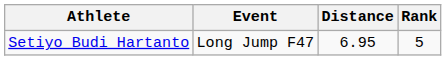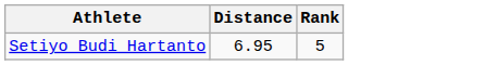 <table class=wikitable style="font-size:90%">
 <tr>
 <th>Athlete</th>
-<th>Event</th>
 <th>Distance</th>
 <th>Rank</th>
 </tr>
 <tr align=center>
 <td align=left><a href='#'>Setiyo Budi Hartanto</a></td>
-<td align=left>Long Jump F47</td>
 <td>6.95</td>
 <td>5</td>
 </tr>
 </table>
